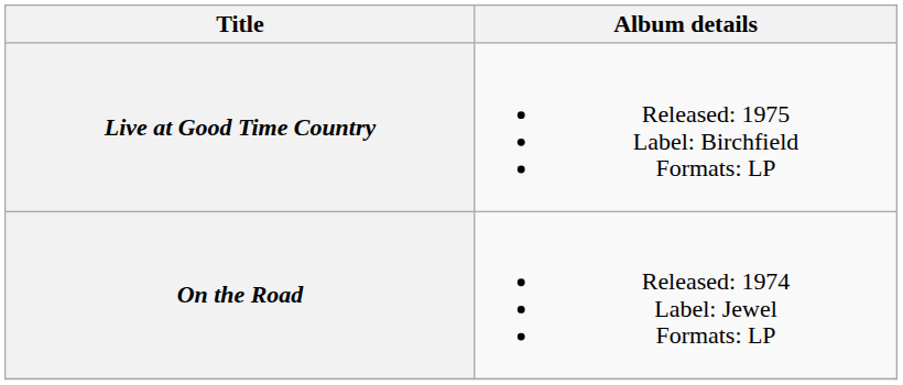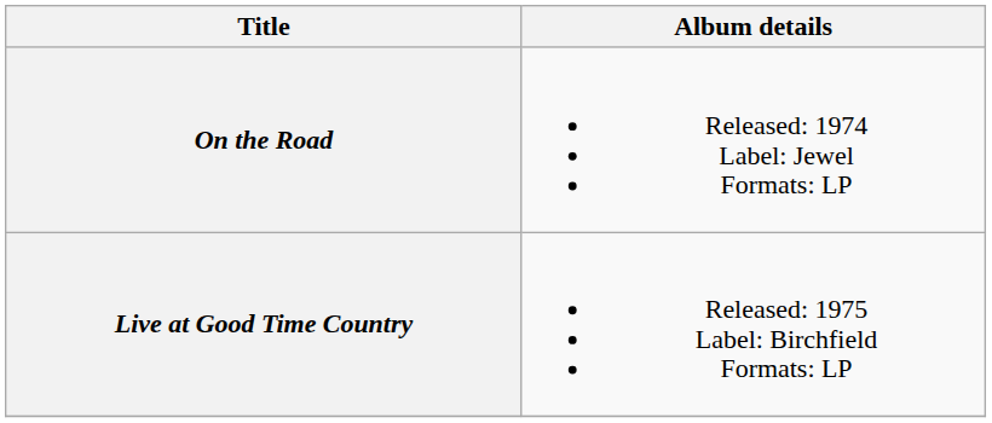 <table class="wikitable plainrowheaders" style="text-align:center;">
 <tr>
 <th scope="col" style="width:19em;">Title</th>
 <th scope="col" style="width:17em;">Album details</th>
 </tr>
 <tr>
+<th scope="row"><em>On the Road</em><br></th>
+<td><br><ul><li>Released: 1974</li><li>Label: Jewel</li><li>Formats: LP</li></ul></td>
+</tr>
+<tr>
 <th scope="row"><em>Live at Good Time Country</em><br></th>
 <td><br><ul><li>Released: 1975</li><li>Label: Birchfield</li><li>Formats: LP</li></ul></td>
 </tr>
 <tr>
-<th scope="row"><em>On the Road</em><br></th>
-<td><br><ul><li>Released: 1974</li><li>Label: Jewel</li><li>Formats: LP</li></ul></td>
-</tr>
-<tr>
 </tr>
 </table>
